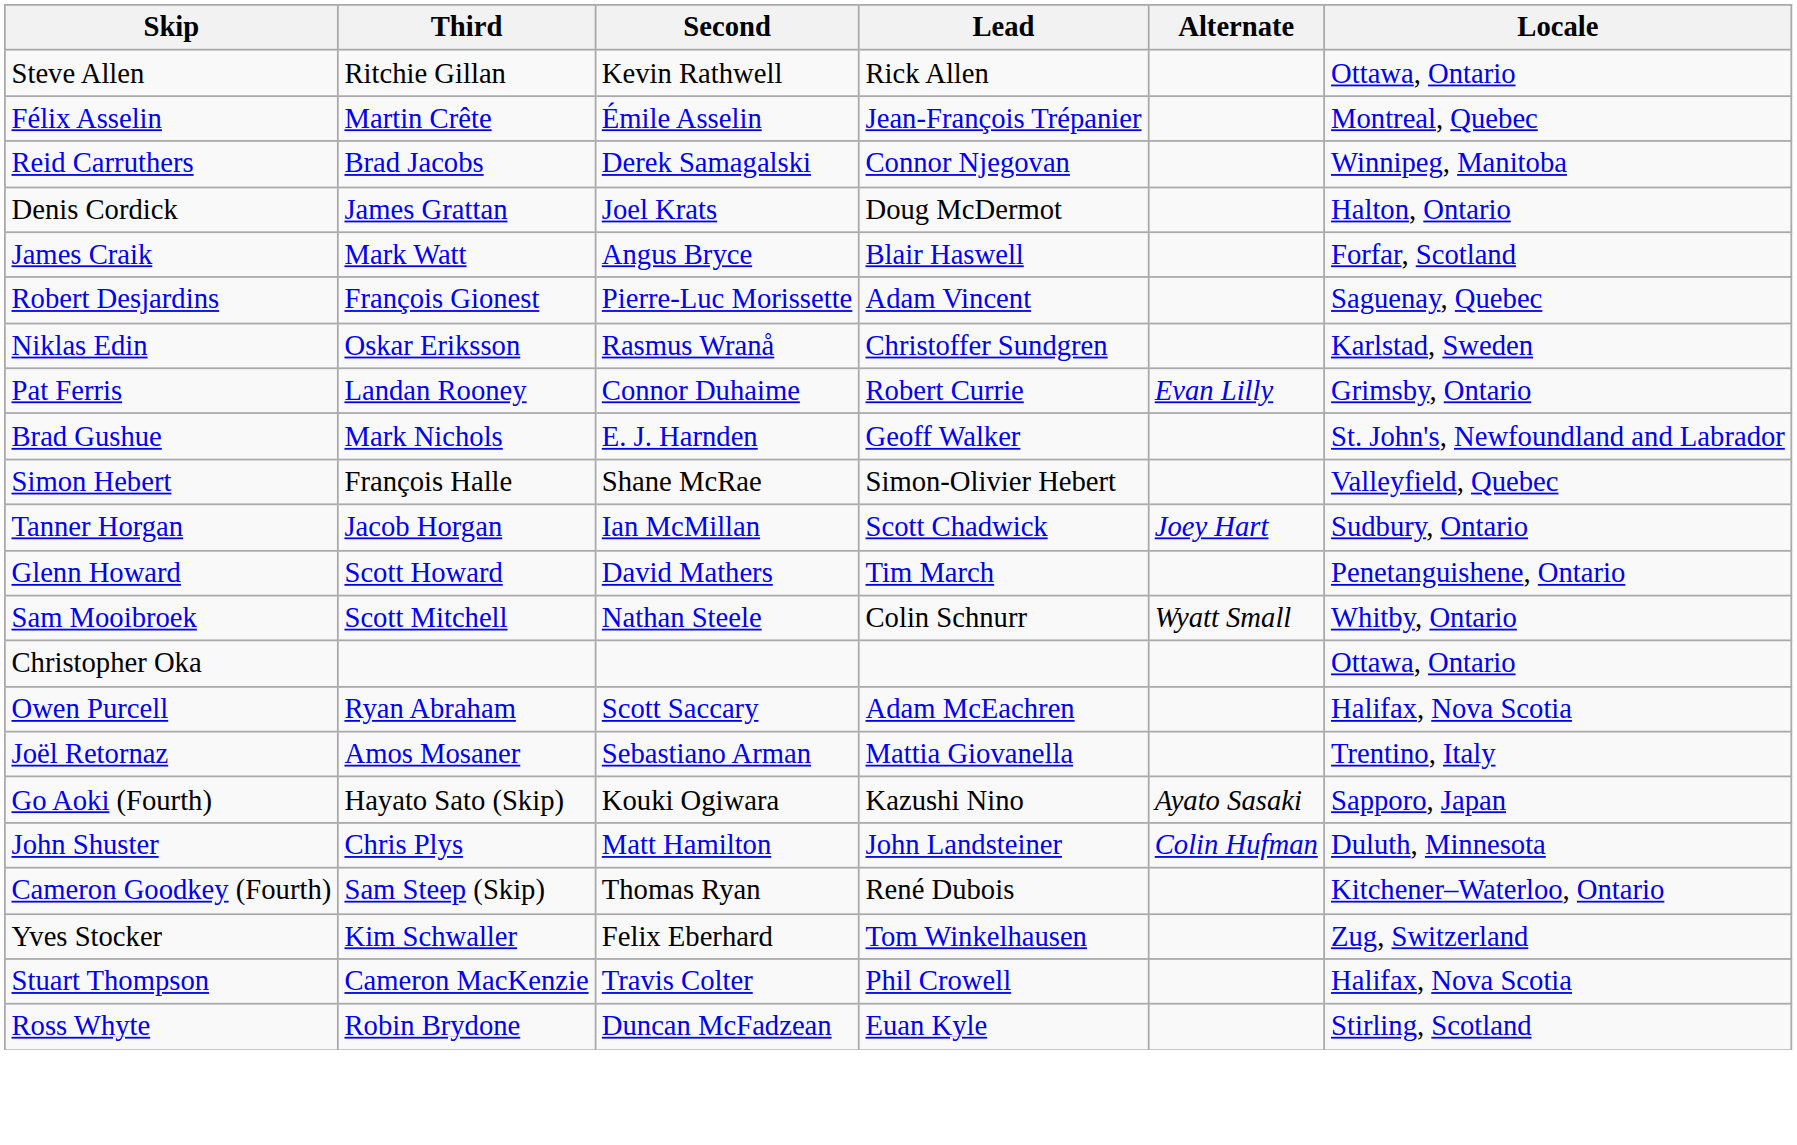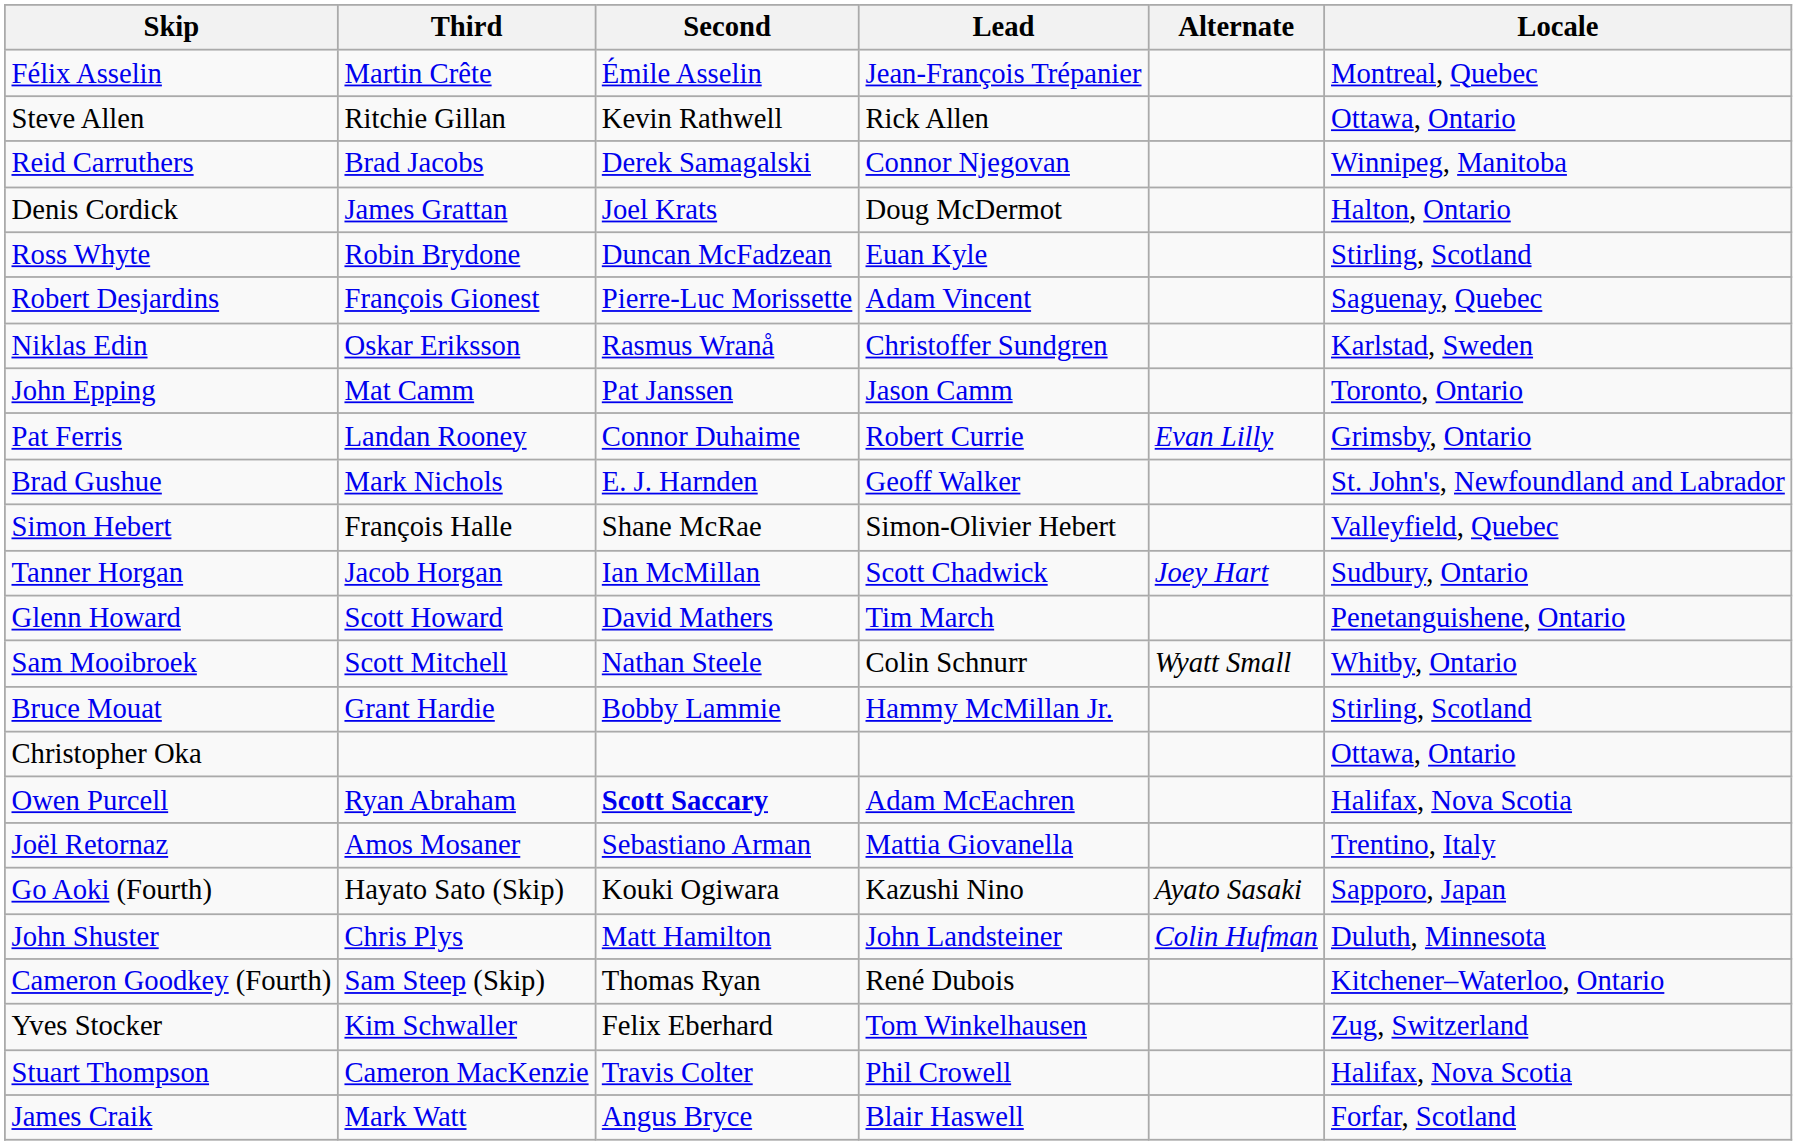 <table class=wikitable>
 <tr>
 <th scope="col">Skip</th>
 <th scope="col">Third</th>
 <th scope="col">Second</th>
 <th scope="col">Lead</th>
 <th scope="col">Alternate</th>
 <th scope="col">Locale</th>
 </tr>
 <tr>
+<td><a href='#'>Félix Asselin</a></td>
+<td><a href='#'>Martin Crête</a></td>
+<td><a href='#'>Émile Asselin</a></td>
+<td><a href='#'>Jean-François Trépanier</a></td>
+<td></td>
+<td> <a href='#'>Montreal</a>, <a href='#'>Quebec</a></td>
+</tr>
+<tr>
 <td>Steve Allen</td>
 <td>Ritchie Gillan</td>
 <td>Kevin Rathwell</td>
 <td>Rick Allen</td>
 <td></td>
 <td> <a href='#'>Ottawa</a>, <a href='#'>Ontario</a></td>
-</tr>
-<tr>
-<td><a href='#'>Félix Asselin</a></td>
-<td><a href='#'>Martin Crête</a></td>
-<td><a href='#'>Émile Asselin</a></td>
-<td><a href='#'>Jean-François Trépanier</a></td>
-<td></td>
-<td> <a href='#'>Montreal</a>, <a href='#'>Quebec</a></td>
 </tr>
 <tr>
 <td><a href='#'>Reid Carruthers</a></td>
 <td><a href='#'>Brad Jacobs</a></td>
 <td><a href='#'>Derek Samagalski</a></td>
 <td><a href='#'>Connor Njegovan</a></td>
 <td></td>
 <td> <a href='#'>Winnipeg</a>, <a href='#'>Manitoba</a></td>
 </tr>
 <tr>
 <td>Denis Cordick</td>
 <td><a href='#'>James Grattan</a></td>
 <td><a href='#'>Joel Krats</a></td>
 <td>Doug McDermot</td>
 <td></td>
 <td> <a href='#'>Halton</a>, <a href='#'>Ontario</a></td>
 </tr>
 <tr>
-<td><a href='#'>James Craik</a></td>
-<td><a href='#'>Mark Watt</a></td>
-<td><a href='#'>Angus Bryce</a></td>
-<td><a href='#'>Blair Haswell</a></td>
+<td><a href='#'>Ross Whyte</a></td>
+<td><a href='#'>Robin Brydone</a></td>
+<td><a href='#'>Duncan McFadzean</a></td>
+<td><a href='#'>Euan Kyle</a></td>
 <td></td>
-<td> <a href='#'>Forfar</a>, <a href='#'>Scotland</a></td>
+<td> <a href='#'>Stirling</a>, <a href='#'>Scotland</a></td>
 </tr>
 <tr>
 <td><a href='#'>Robert Desjardins</a></td>
 <td><a href='#'>François Gionest</a></td>
 <td><a href='#'>Pierre-Luc Morissette</a></td>
 <td><a href='#'>Adam Vincent</a></td>
 <td></td>
 <td> <a href='#'>Saguenay</a>, <a href='#'>Quebec</a></td>
 </tr>
 <tr>
 <td><a href='#'>Niklas Edin</a></td>
 <td><a href='#'>Oskar Eriksson</a></td>
 <td><a href='#'>Rasmus Wranå</a></td>
 <td><a href='#'>Christoffer Sundgren</a></td>
 <td></td>
 <td> <a href='#'>Karlstad</a>, <a href='#'>Sweden</a></td>
+</tr>
+<tr>
+<td><a href='#'>John Epping</a></td>
+<td><a href='#'>Mat Camm</a></td>
+<td><a href='#'>Pat Janssen</a></td>
+<td><a href='#'>Jason Camm</a></td>
+<td></td>
+<td> <a href='#'>Toronto</a>, <a href='#'>Ontario</a></td>
 </tr>
 <tr>
 <td><a href='#'>Pat Ferris</a></td>
 <td><a href='#'>Landan Rooney</a></td>
 <td><a href='#'>Connor Duhaime</a></td>
 <td><a href='#'>Robert Currie</a></td>
 <td><em><a href='#'>Evan Lilly</a></em></td>
 <td> <a href='#'>Grimsby</a>, <a href='#'>Ontario</a></td>
 </tr>
 <tr>
 <td><a href='#'>Brad Gushue</a></td>
 <td><a href='#'>Mark Nichols</a></td>
 <td><a href='#'>E. J. Harnden</a></td>
 <td><a href='#'>Geoff Walker</a></td>
 <td></td>
 <td> <a href='#'>St. John's</a>, <a href='#'>Newfoundland and Labrador</a></td>
 </tr>
 <tr>
 <td><a href='#'>Simon Hebert</a></td>
 <td>François Halle</td>
 <td>Shane McRae</td>
 <td>Simon-Olivier Hebert</td>
 <td></td>
 <td> <a href='#'>Valleyfield</a>, <a href='#'>Quebec</a></td>
 </tr>
 <tr>
 <td><a href='#'>Tanner Horgan</a></td>
 <td><a href='#'>Jacob Horgan</a></td>
 <td><a href='#'>Ian McMillan</a></td>
 <td><a href='#'>Scott Chadwick</a></td>
 <td><em><a href='#'>Joey Hart</a></em></td>
 <td> <a href='#'>Sudbury</a>, <a href='#'>Ontario</a></td>
 </tr>
 <tr>
 <td><a href='#'>Glenn Howard</a></td>
 <td><a href='#'>Scott Howard</a></td>
 <td><a href='#'>David Mathers</a></td>
 <td><a href='#'>Tim March</a></td>
 <td></td>
 <td> <a href='#'>Penetanguishene</a>, <a href='#'>Ontario</a></td>
 </tr>
 <tr>
 <td><a href='#'>Sam Mooibroek</a></td>
 <td><a href='#'>Scott Mitchell</a></td>
 <td><a href='#'>Nathan Steele</a></td>
 <td>Colin Schnurr</td>
 <td><em>Wyatt Small</em></td>
 <td> <a href='#'>Whitby</a>, <a href='#'>Ontario</a></td>
 </tr>
 <tr>
+<td><a href='#'>Bruce Mouat</a></td>
+<td><a href='#'>Grant Hardie</a></td>
+<td><a href='#'>Bobby Lammie</a></td>
+<td><a href='#'>Hammy McMillan Jr.</a></td>
+<td></td>
+<td> <a href='#'>Stirling</a>, <a href='#'>Scotland</a></td>
+</tr>
+<tr>
 <td>Christopher Oka</td>
 <td></td>
 <td></td>
 <td></td>
 <td></td>
 <td> <a href='#'>Ottawa</a>, <a href='#'>Ontario</a></td>
 </tr>
 <tr>
 <td><a href='#'>Owen Purcell</a></td>
 <td><a href='#'>Ryan Abraham</a></td>
-<td><a href='#'>Scott Saccary</a></td>
+<td><strong><a href='#'>Scott Saccary</a></strong></td>
 <td><a href='#'>Adam McEachren</a></td>
 <td></td>
 <td> <a href='#'>Halifax</a>, <a href='#'>Nova Scotia</a></td>
 </tr>
 <tr>
 <td><a href='#'>Joël Retornaz</a></td>
 <td><a href='#'>Amos Mosaner</a></td>
 <td><a href='#'>Sebastiano Arman</a></td>
 <td><a href='#'>Mattia Giovanella</a></td>
 <td></td>
 <td> <a href='#'>Trentino</a>, <a href='#'>Italy</a></td>
 </tr>
 <tr>
 <td><a href='#'>Go Aoki</a> (Fourth)</td>
 <td>Hayato Sato (Skip)</td>
 <td>Kouki Ogiwara</td>
 <td>Kazushi Nino</td>
 <td><em>Ayato Sasaki</em></td>
 <td> <a href='#'>Sapporo</a>, <a href='#'>Japan</a></td>
 </tr>
 <tr>
 <td><a href='#'>John Shuster</a></td>
 <td><a href='#'>Chris Plys</a></td>
 <td><a href='#'>Matt Hamilton</a></td>
 <td><a href='#'>John Landsteiner</a></td>
 <td><em><a href='#'>Colin Hufman</a></em></td>
 <td> <a href='#'>Duluth</a>, <a href='#'>Minnesota</a></td>
 </tr>
 <tr>
 <td><a href='#'>Cameron Goodkey</a> (Fourth)</td>
 <td><a href='#'>Sam Steep</a> (Skip)</td>
 <td>Thomas Ryan</td>
 <td>René Dubois</td>
 <td></td>
 <td> <a href='#'>Kitchener–Waterloo</a>, <a href='#'>Ontario</a></td>
 </tr>
 <tr>
 <td>Yves Stocker</td>
 <td><a href='#'>Kim Schwaller</a></td>
 <td>Felix Eberhard</td>
 <td><a href='#'>Tom Winkelhausen</a></td>
 <td></td>
 <td> <a href='#'>Zug</a>, <a href='#'>Switzerland</a></td>
 </tr>
 <tr>
 <td><a href='#'>Stuart Thompson</a></td>
 <td><a href='#'>Cameron MacKenzie</a></td>
 <td><a href='#'>Travis Colter</a></td>
 <td><a href='#'>Phil Crowell</a></td>
 <td></td>
 <td> <a href='#'>Halifax</a>, <a href='#'>Nova Scotia</a></td>
 </tr>
 <tr>
-<td><a href='#'>Ross Whyte</a></td>
-<td><a href='#'>Robin Brydone</a></td>
-<td><a href='#'>Duncan McFadzean</a></td>
-<td><a href='#'>Euan Kyle</a></td>
+<td><a href='#'>James Craik</a></td>
+<td><a href='#'>Mark Watt</a></td>
+<td><a href='#'>Angus Bryce</a></td>
+<td><a href='#'>Blair Haswell</a></td>
 <td></td>
-<td> <a href='#'>Stirling</a>, <a href='#'>Scotland</a></td>
+<td> <a href='#'>Forfar</a>, <a href='#'>Scotland</a></td>
 </tr>
 </table>
